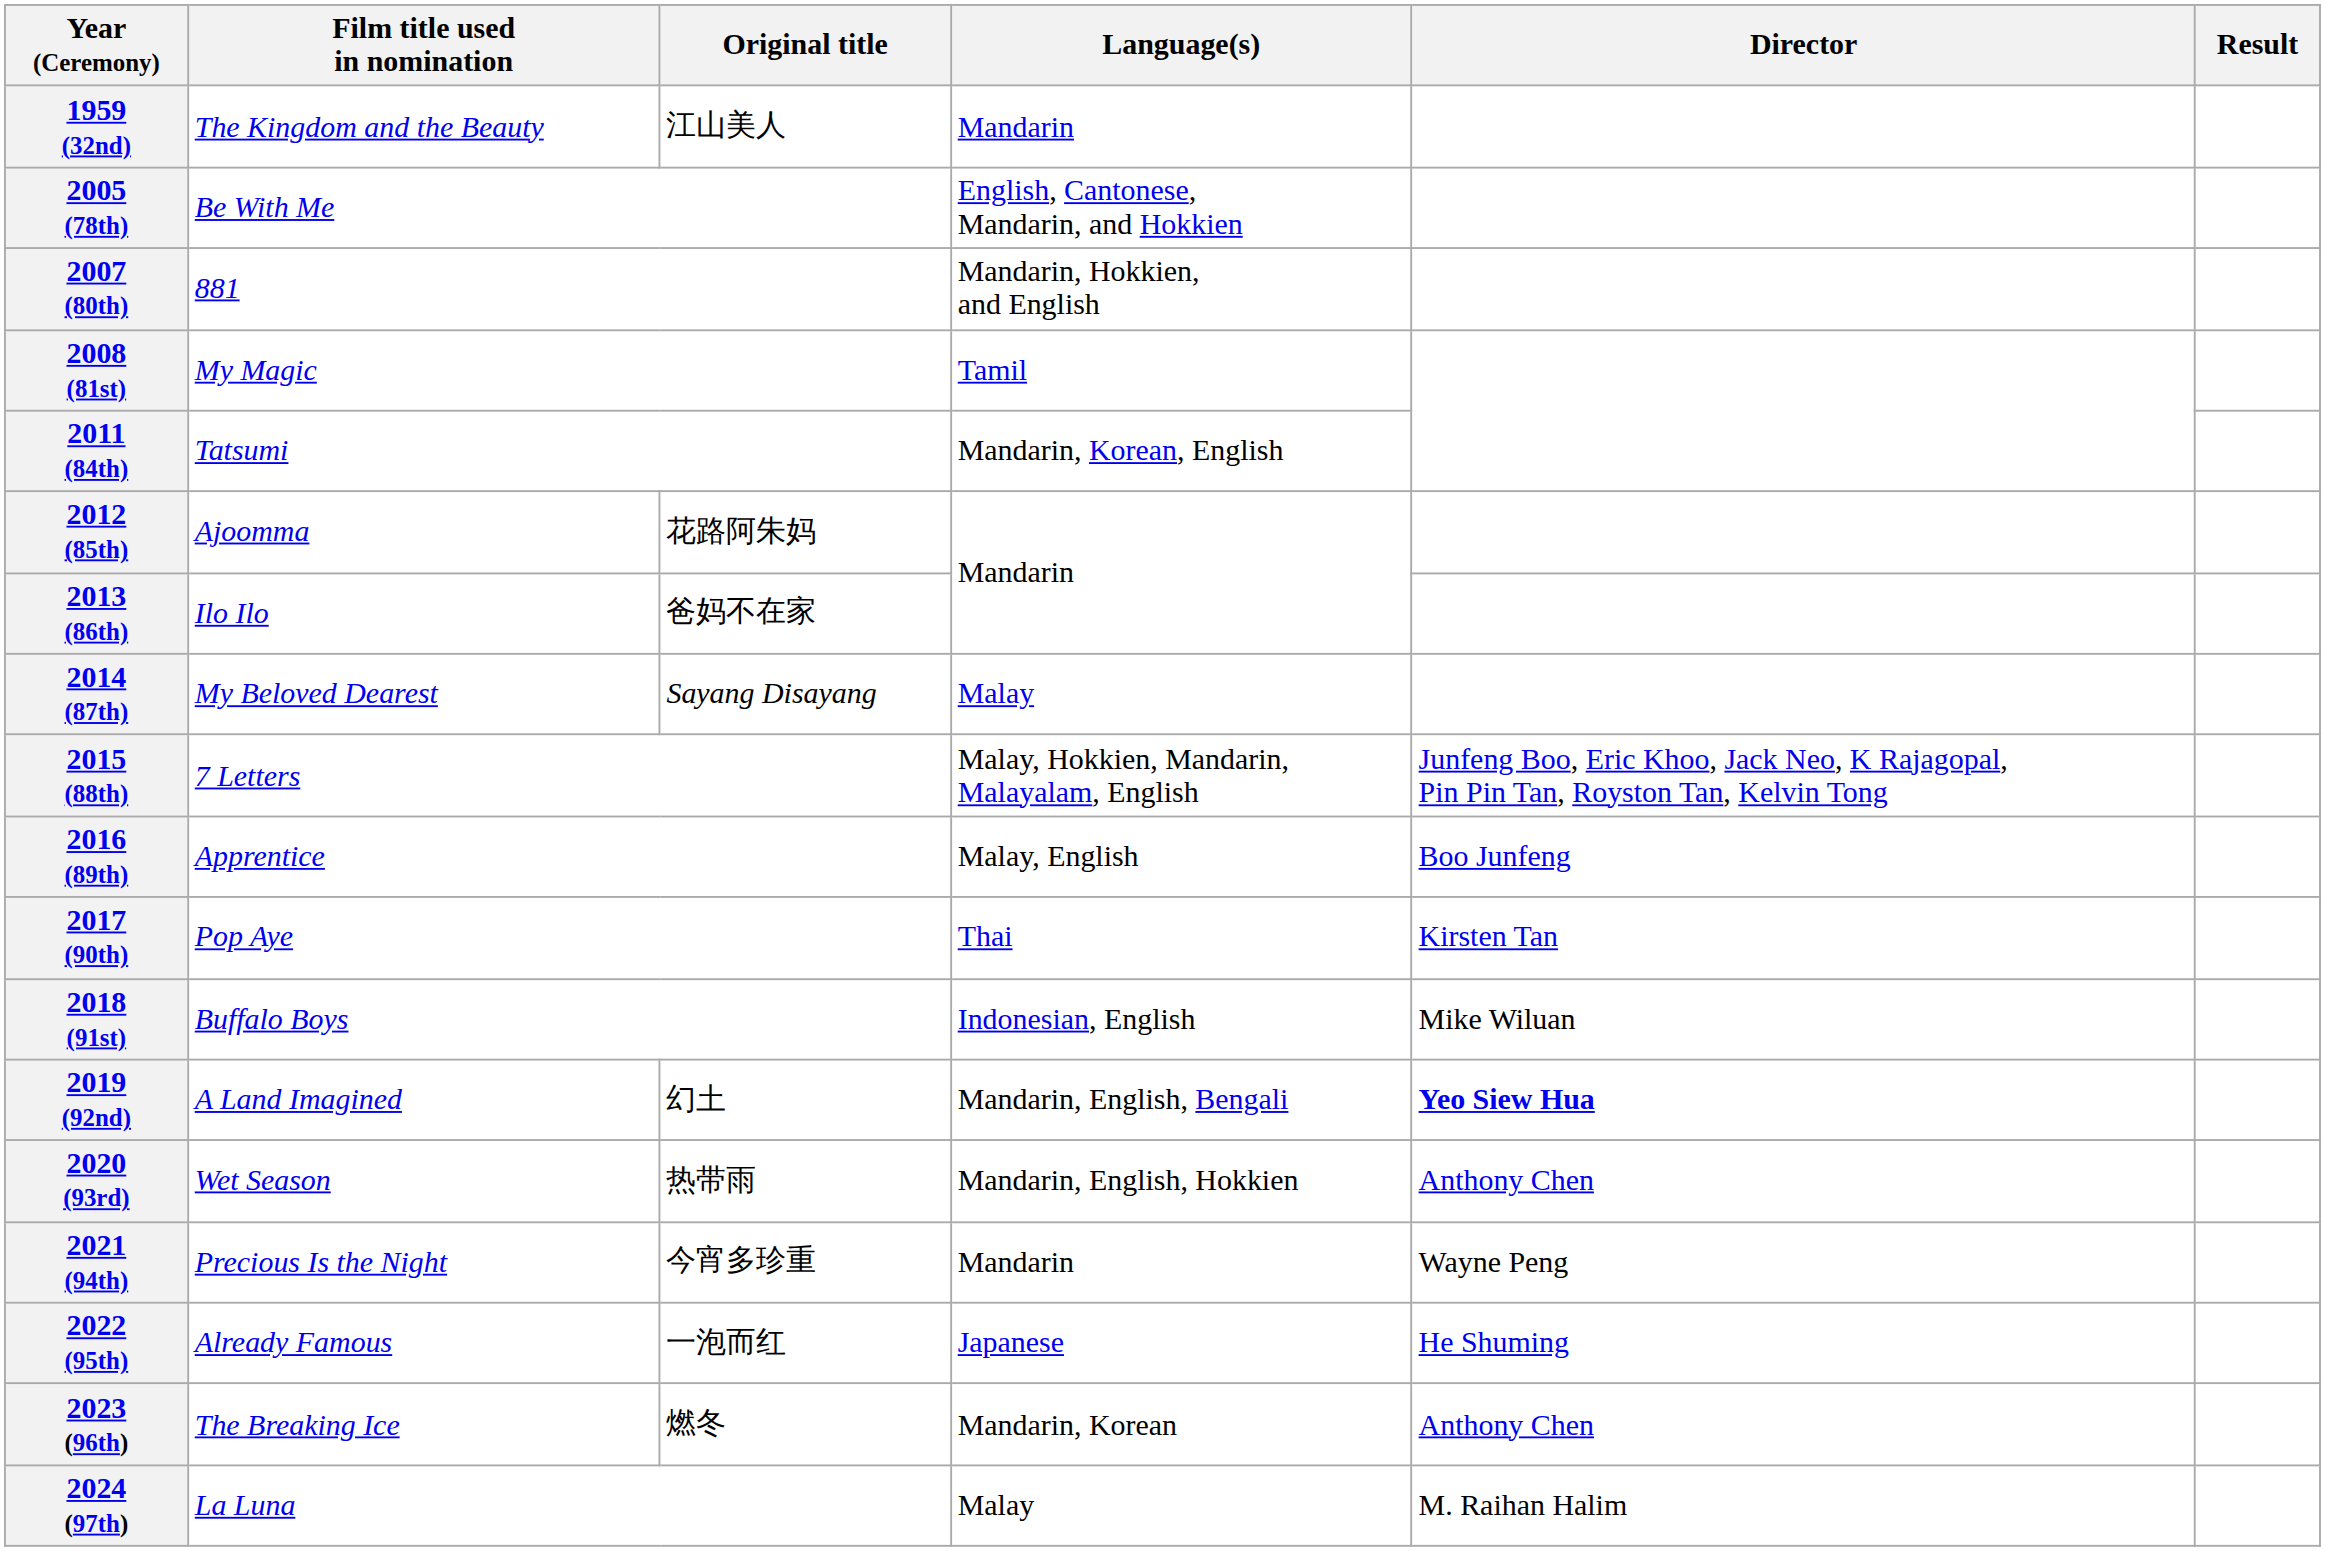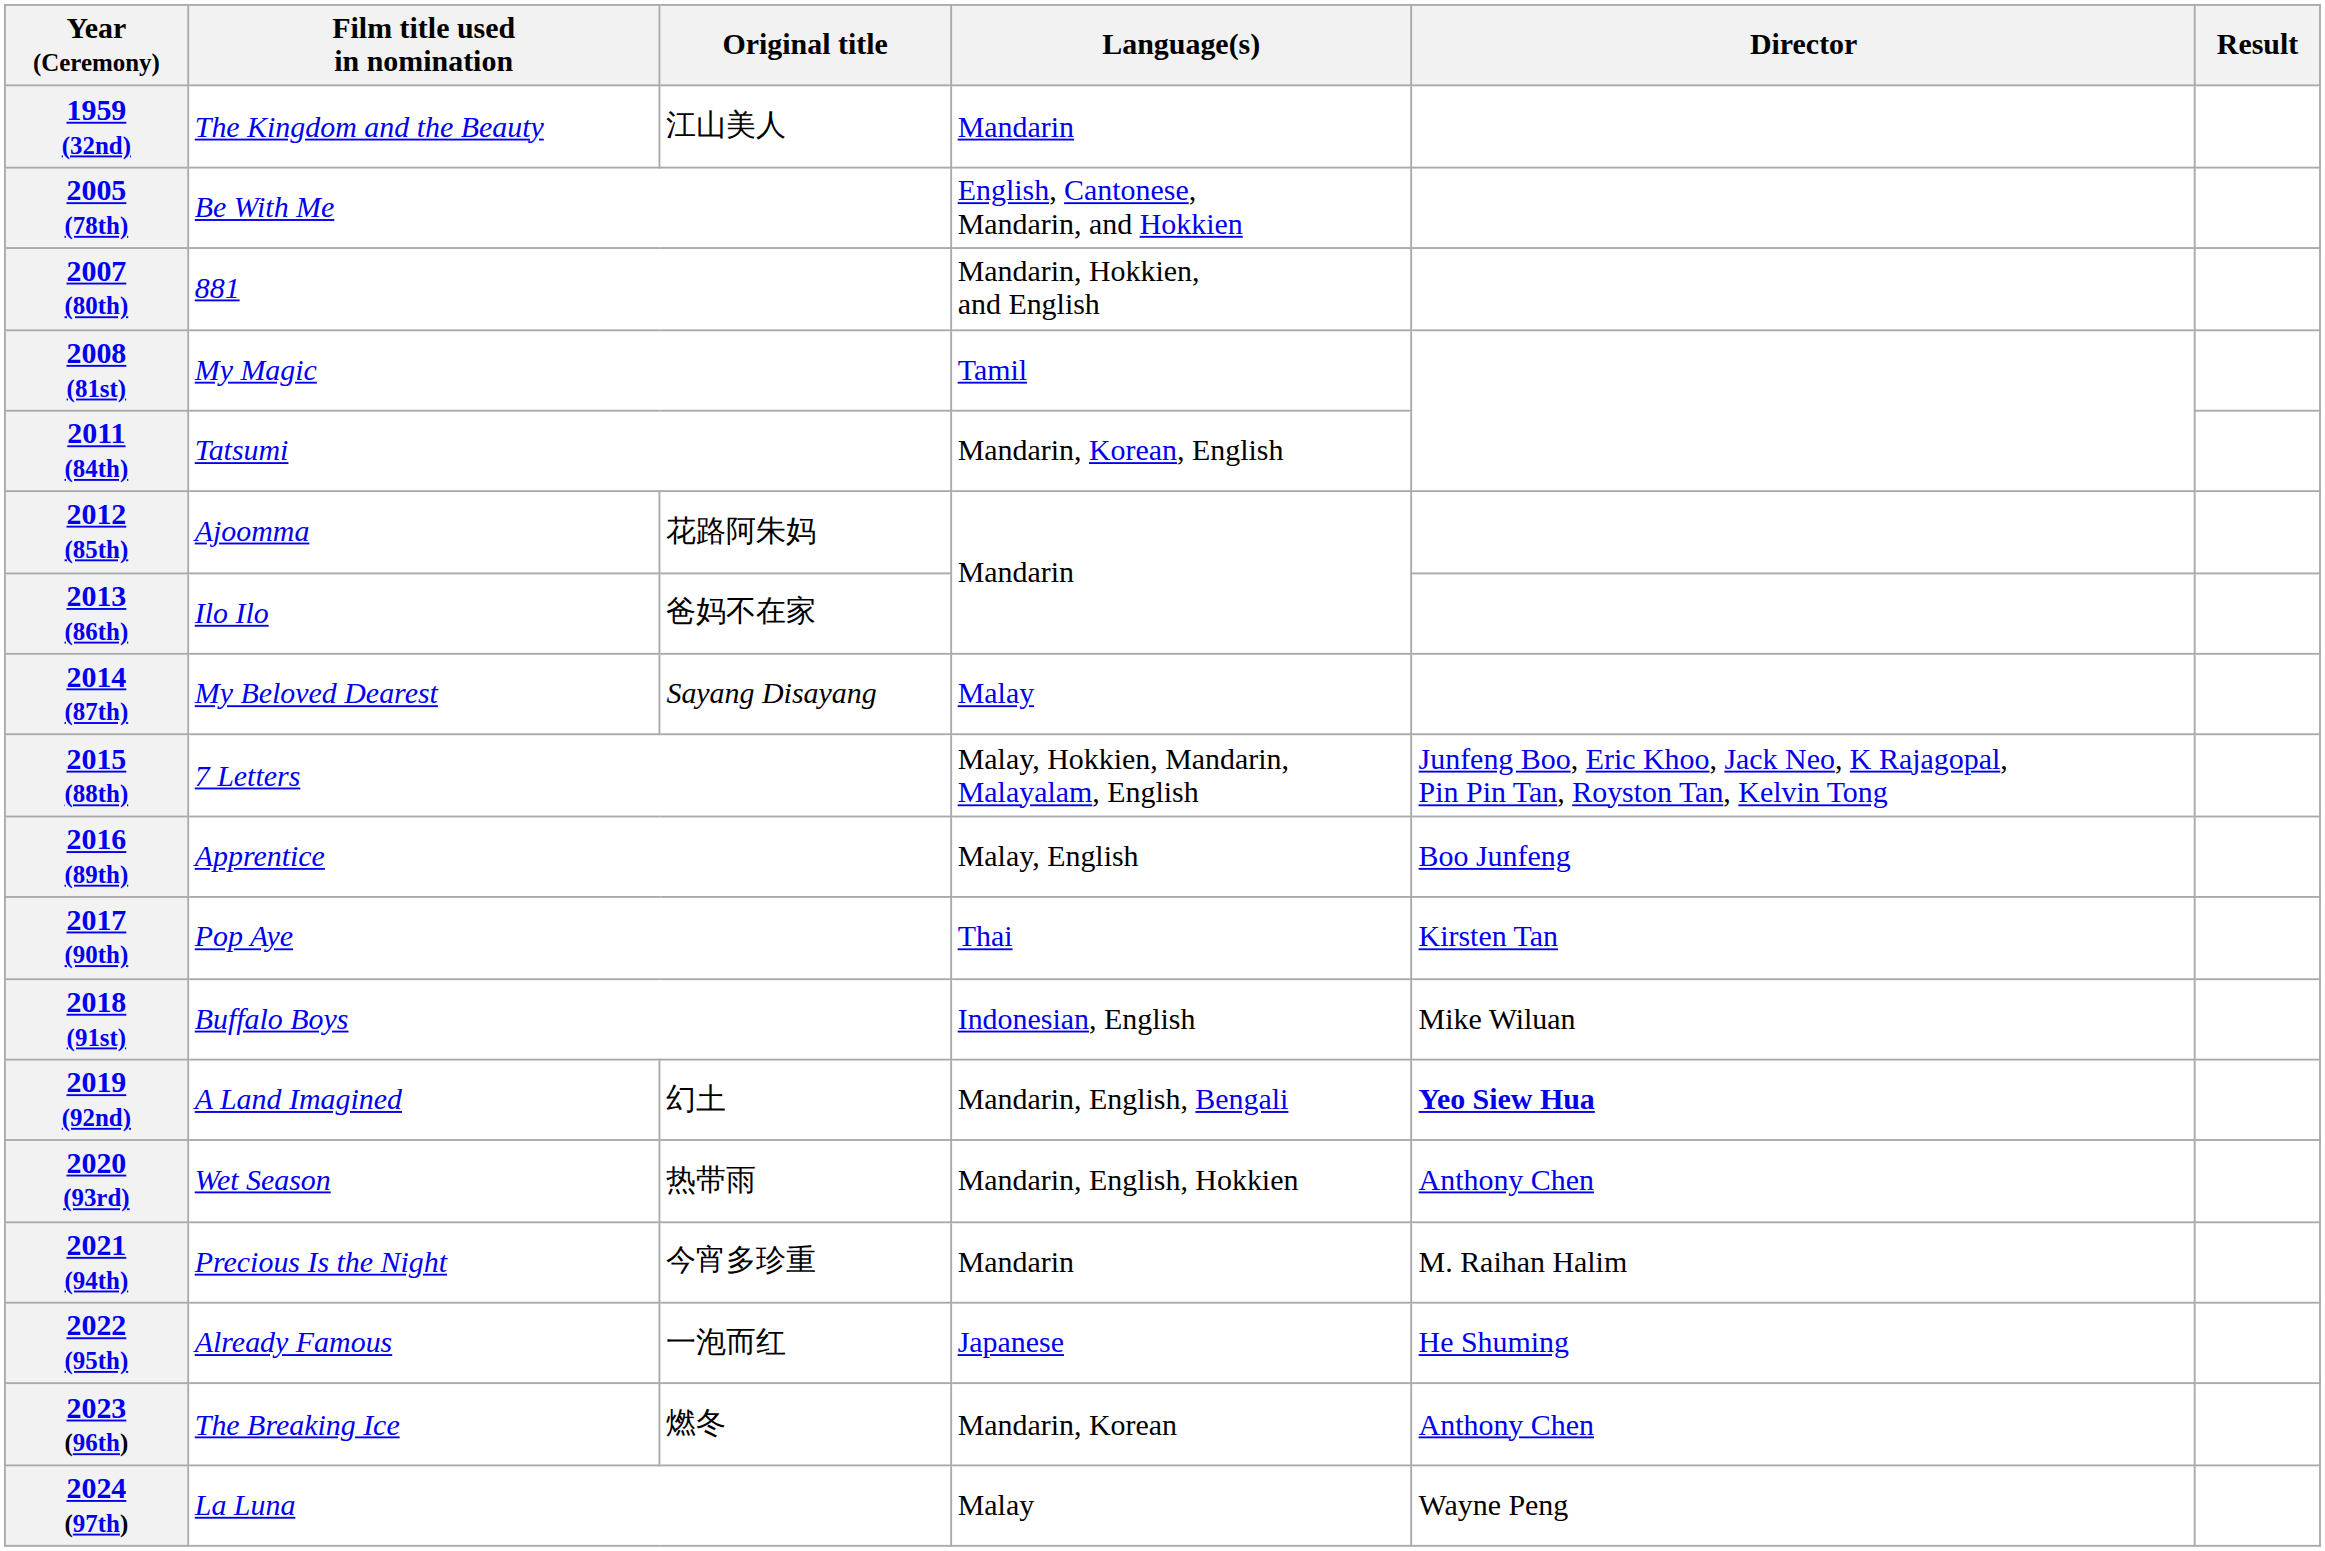 <table class="wikitable sortable"  style="width:98%; background:#fff;">
 <tr>
 <th>Year<br><small>(Ceremony)</small></th>
 <th>Film title used <br>in nomination</th>
 <th>Original title</th>
 <th>Language(s)</th>
 <th>Director</th>
 <th>Result</th>
 </tr>
 <tr>
 <th style="text-align:center;"><a href='#'>1959</a><br><small><a href='#'>(32nd)</a></small></th>
 <td><em><a href='#'>The Kingdom and the Beauty</a></em></td>
 <td>江山美人</td>
 <td><a href='#'>Mandarin</a></td>
 <td></td>
 <td></td>
 </tr>
 <tr>
 <th style="text-align:center;"><a href='#'>2005</a><br><small><a href='#'>(78th)</a></small></th>
 <td colspan="2"><em><a href='#'>Be With Me</a></em></td>
 <td><a href='#'>English</a>, <a href='#'>Cantonese</a>, <br>Mandarin, and <a href='#'>Hokkien</a></td>
 <td></td>
 <td></td>
 </tr>
 <tr>
 <th style="text-align:center;"><a href='#'>2007</a><br><small><a href='#'>(80th)</a></small></th>
 <td colspan="2"><em><a href='#'>881</a></em></td>
 <td>Mandarin, Hokkien, <br>and English</td>
 <td></td>
 <td></td>
 </tr>
 <tr>
 <th style="text-align:center;"><a href='#'>2008</a><br><small><a href='#'>(81st)</a></small></th>
 <td colspan="2"><em><a href='#'>My Magic</a></em></td>
 <td><a href='#'>Tamil</a></td>
 <td rowspan="2"></td>
 <td></td>
 </tr>
 <tr>
 <th style="text-align:center;"><a href='#'>2011</a><br><small><a href='#'>(84th)</a></small></th>
 <td colspan="2"><em><a href='#'>Tatsumi</a></em></td>
 <td>Mandarin, <a href='#'>Korean</a>, English</td>
 <td></td>
 </tr>
 <tr>
 <th style="text-align:center;"><a href='#'>2012</a><br><small><a href='#'>(85th)</a></small></th>
 <td><em><a href='#'>Ajoomma</a></em></td>
 <td>花路阿朱妈</td>
 <td rowspan="2">Mandarin</td>
 <td></td>
 <td></td>
 </tr>
 <tr>
 <th style="text-align:center;"><a href='#'>2013</a><br><small><a href='#'>(86th)</a></small></th>
 <td><em><a href='#'>Ilo Ilo</a></em></td>
 <td>爸妈不在家</td>
 <td></td>
 <td></td>
 </tr>
 <tr>
 <th style="text-align:center;"><a href='#'>2014</a><br><small><a href='#'>(87th)</a></small></th>
 <td><em><a href='#'>My Beloved Dearest</a></em></td>
 <td><em>Sayang Disayang</em></td>
 <td><a href='#'>Malay</a></td>
 <td></td>
 <td></td>
 </tr>
 <tr>
 <th style="text-align:center;"><a href='#'>2015</a><br><small><a href='#'>(88th)</a></small></th>
 <td colspan="2"><em><a href='#'>7 Letters</a></em></td>
 <td>Malay, Hokkien, Mandarin,<br> <a href='#'>Malayalam</a>, English</td>
 <td><a href='#'>Junfeng Boo</a>, <a href='#'>Eric Khoo</a>, <a href='#'>Jack Neo</a>, <a href='#'>K Rajagopal</a>,<br> <a href='#'>Pin Pin Tan</a>, <a href='#'>Royston Tan</a>, <a href='#'>Kelvin Tong</a></td>
 <td></td>
 </tr>
 <tr>
 <th style="text-align:center;"><a href='#'>2016</a><br><small><a href='#'>(89th)</a></small></th>
 <td colspan="2"><em><a href='#'>Apprentice</a></em></td>
 <td>Malay, English</td>
 <td><a href='#'>Boo Junfeng</a></td>
 <td></td>
 </tr>
 <tr>
 <th style="text-align:center;"><a href='#'>2017</a><br><small><a href='#'>(90th)</a></small></th>
 <td colspan="2"><em><a href='#'>Pop Aye</a></em></td>
 <td><a href='#'>Thai</a></td>
 <td><a href='#'>Kirsten Tan</a></td>
 <td></td>
 </tr>
 <tr>
 <th style="text-align:center;"><a href='#'>2018</a><br><small><a href='#'>(91st)</a></small></th>
 <td colspan="2"><em><a href='#'>Buffalo Boys</a></em></td>
 <td><a href='#'>Indonesian</a>, English</td>
 <td>Mike Wiluan</td>
 <td></td>
 </tr>
 <tr>
 <th style="text-align:center;"><a href='#'>2019</a><br><small><a href='#'>(92nd)</a></small></th>
 <td><em><a href='#'>A Land Imagined</a></em></td>
 <td>幻土</td>
 <td>Mandarin, English, <a href='#'>Bengali</a></td>
 <td><strong><a href='#'>Yeo Siew Hua</a></strong></td>
 <td></td>
 </tr>
 <tr>
 <th style="text-align:center;"><a href='#'>2020</a><br><small><a href='#'>(93rd)</a></small></th>
 <td><em><a href='#'>Wet Season</a></em></td>
 <td>热带雨</td>
 <td>Mandarin, English, Hokkien</td>
 <td><a href='#'>Anthony Chen</a></td>
 <td></td>
 </tr>
 <tr>
 <th style="text-align:center;"><a href='#'>2021</a><br><small><a href='#'>(94th)</a></small></th>
 <td><em><a href='#'>Precious Is the Night</a></em></td>
 <td>今宵多珍重</td>
 <td>Mandarin</td>
-<td>Wayne Peng</td>
+<td>M. Raihan Halim</td>
 <td></td>
 </tr>
 <tr>
 <th style="text-align:center;"><a href='#'>2022</a><br><small><a href='#'>(95th)</a></small></th>
 <td><em><a href='#'>Already Famous</a></em></td>
 <td>一泡而红</td>
 <td><a href='#'>Japanese</a></td>
 <td><a href='#'>He Shuming</a></td>
 <td></td>
 </tr>
 <tr>
 <th style="text-align:center;"><a href='#'>2023</a><br><small>(<a href='#'>96th</a>)</small></th>
 <td><em><a href='#'>The Breaking Ice</a></em></td>
 <td>燃冬</td>
 <td>Mandarin, Korean</td>
 <td><a href='#'>Anthony Chen</a></td>
 <td></td>
 </tr>
 <tr>
 <th><a href='#'>2024</a><br><small>(<a href='#'>97th</a>)</small></th>
 <td colspan="2"><em><a href='#'>La Luna</a></em></td>
 <td>Malay</td>
-<td>M. Raihan Halim</td>
+<td>Wayne Peng</td>
 <td></td>
 </tr>
 </table>
